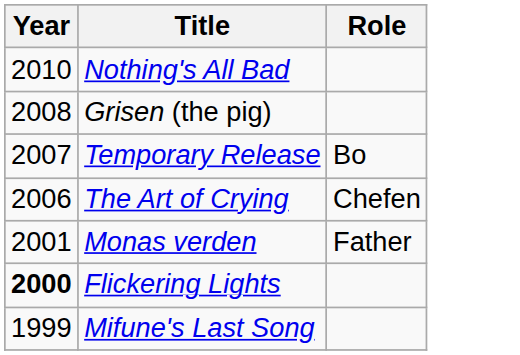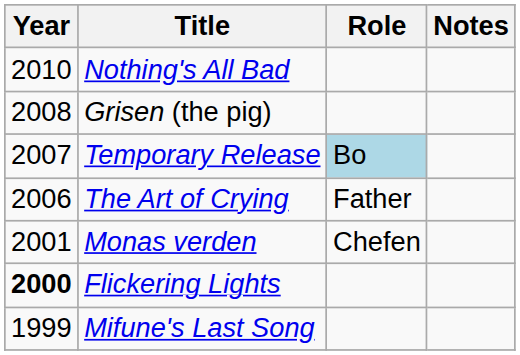 <table class="wikitable sortable">
 <tr>
 <th>Year</th>
 <th>Title</th>
 <th>Role</th>
+<th class="unsortable">Notes</th>
 </tr>
 <tr>
 <td>2010</td>
 <td><em><a href='#'>Nothing's All Bad</a></em></td>
+<td></td>
 <td></td>
 </tr>
 <tr>
 <td>2008</td>
 <td><em>Grisen</em> (the pig)</td>
 <td></td>
+<td></td>
 </tr>
 <tr>
 <td>2007</td>
 <td><em><a href='#'>Temporary Release</a></em></td>
-<td>Bo</td>
+<td style="background: lightblue;">Bo</td>
+<td></td>
 </tr>
 <tr>
 <td>2006</td>
 <td><em><a href='#'>The Art of Crying</a></em></td>
-<td>Chefen</td>
+<td>Father</td>
+<td></td>
 </tr>
 <tr>
 <td>2001</td>
 <td><em><a href='#'>Monas verden</a></em></td>
-<td>Father</td>
+<td>Chefen</td>
+<td></td>
 </tr>
 <tr>
 <td><strong>2000</strong></td>
 <td><em><a href='#'>Flickering Lights</a></em></td>
+<td></td>
 <td></td>
 </tr>
 <tr>
 <td>1999</td>
 <td><em><a href='#'>Mifune's Last Song</a></em></td>
 <td></td>
+<td></td>
 </tr>
 </table>
